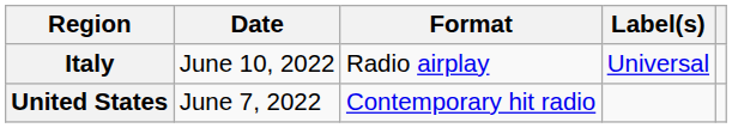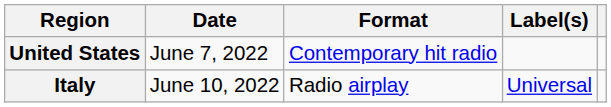 <table class="wikitable plainrowheaders">
 <tr>
 <th scope="col">Region</th>
 <th scope="col">Date</th>
 <th scope="col">Format</th>
 <th scope="col">Label(s)</th>
 <th scope="col"></th>
 </tr>
 <tr>
+<th scope="row">United States</th>
+<td>June 7, 2022</td>
+<td><a href='#'>Contemporary hit radio</a></td>
+<td></td>
+<td align="center"></td>
+</tr>
+<tr>
 <th scope="row">Italy</th>
 <td>June 10, 2022</td>
 <td>Radio <a href='#'>airplay</a></td>
 <td><a href='#'>Universal</a></td>
 <td align="center"></td>
 </tr>
-<tr>
-<th scope="row">United States</th>
-<td>June 7, 2022</td>
-<td><a href='#'>Contemporary hit radio</a></td>
-<td></td>
-<td align="center"></td>
-</tr>
 </table>
